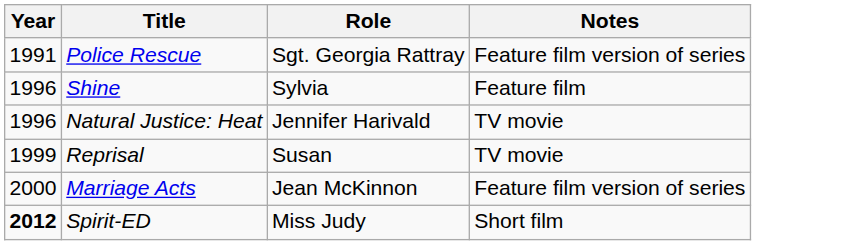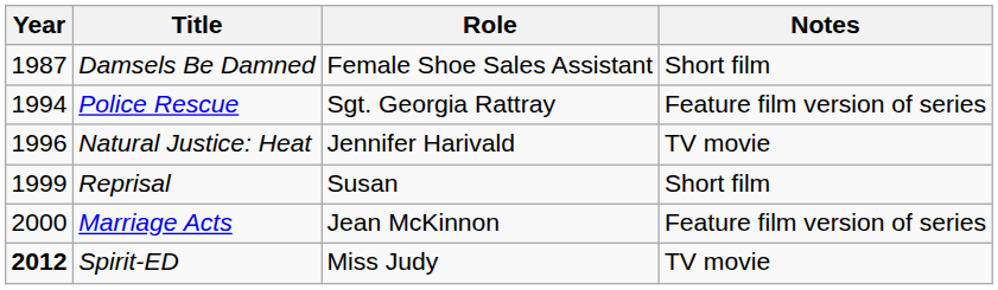 <table class="wikitable">
 <tr>
 <th>Year</th>
 <th>Title</th>
 <th>Role</th>
 <th>Notes</th>
 </tr>
 <tr>
-<td>1991</td>
+<td>1987</td>
+<td><em>Damsels Be Damned</em></td>
+<td>Female Shoe Sales Assistant</td>
+<td>Short film</td>
+</tr>
+<tr>
+<td>1994</td>
 <td><em><a href='#'>Police Rescue</a></em></td>
 <td>Sgt. Georgia Rattray</td>
 <td>Feature film version of series</td>
-</tr>
-<tr>
-<td>1996</td>
-<td><em><a href='#'>Shine</a></em></td>
-<td>Sylvia</td>
-<td>Feature film</td>
 </tr>
 <tr>
 <td>1996</td>
 <td><em>Natural Justice: Heat</em></td>
 <td>Jennifer Harivald</td>
 <td>TV movie</td>
 </tr>
 <tr>
 <td>1999</td>
 <td><em>Reprisal</em></td>
 <td>Susan</td>
-<td>TV movie</td>
+<td>Short film</td>
 </tr>
 <tr>
 <td>2000</td>
 <td><em><a href='#'>Marriage Acts</a></em></td>
 <td>Jean McKinnon</td>
 <td>Feature film version of series</td>
 </tr>
 <tr>
 <td><strong>2012</strong></td>
 <td><em>Spirit-ED</em></td>
 <td>Miss Judy</td>
-<td>Short film</td>
+<td>TV movie</td>
 </tr>
 </table>
